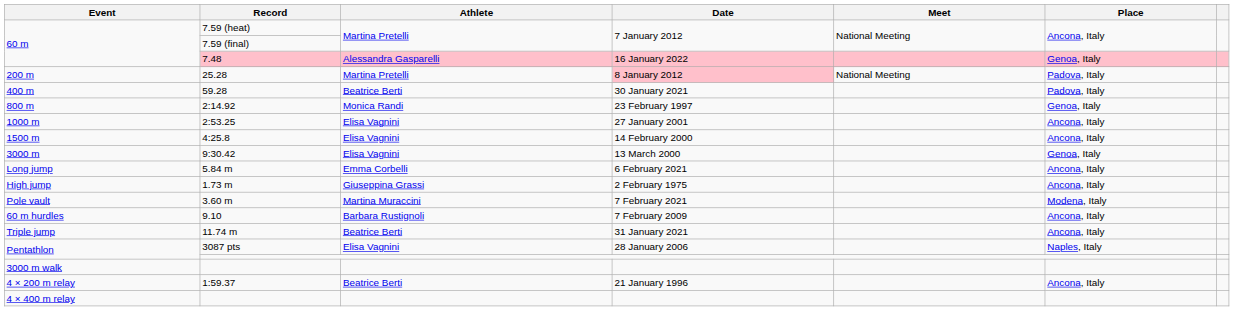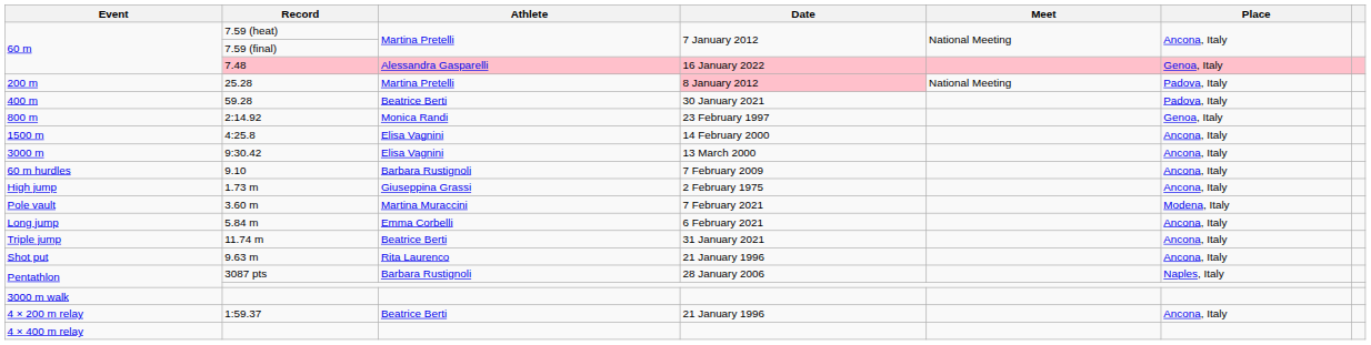 <table class="wikitable" style="font-size:95%; width: 95%;">
 <tr>
 <th>Event</th>
 <th>Record</th>
 <th>Athlete</th>
 <th>Date</th>
 <th>Meet</th>
 <th>Place</th>
 <th></th>
 </tr>
 <tr>
 <td rowspan=3><a href='#'>60 m</a></td>
 <td>7.59 (heat)</td>
 <td rowspan=2><a href='#'>Martina Pretelli</a></td>
 <td rowspan=2>7 January 2012</td>
 <td rowspan=2>National Meeting</td>
 <td rowspan=2><a href='#'>Ancona</a>, Italy</td>
 <td rowspan=2></td>
 </tr>
 <tr>
 <td>7.59 (final)</td>
 </tr>
 <tr bgcolor=pink>
 <td>7.48</td>
 <td><a href='#'>Alessandra Gasparelli</a></td>
 <td>16 January 2022</td>
 <td></td>
 <td><a href='#'>Genoa</a>, Italy</td>
 <td></td>
 </tr>
 <tr>
 <td><a href='#'>200 m</a></td>
 <td>25.28</td>
 <td><a href='#'>Martina Pretelli</a></td>
 <td style="background: pink;">8 January 2012</td>
 <td>National Meeting</td>
 <td><a href='#'>Padova</a>, Italy</td>
 <td></td>
 </tr>
 <tr>
 <td><a href='#'>400 m</a></td>
 <td>59.28</td>
 <td><a href='#'>Beatrice Berti</a></td>
 <td>30 January 2021</td>
 <td></td>
 <td><a href='#'>Padova</a>, Italy</td>
 <td></td>
 </tr>
 <tr>
 <td><a href='#'>800 m</a></td>
 <td>2:14.92</td>
 <td><a href='#'>Monica Randi</a></td>
 <td>23 February 1997</td>
 <td></td>
 <td><a href='#'>Genoa</a>, Italy</td>
 <td></td>
 </tr>
 <tr>
-<td><a href='#'>1000 m</a></td>
-<td>2:53.25</td>
-<td><a href='#'>Elisa Vagnini</a></td>
-<td>27 January 2001</td>
-<td></td>
-<td><a href='#'>Ancona</a>, Italy</td>
-<td></td>
-</tr>
-<tr>
 <td><a href='#'>1500 m</a></td>
 <td>4:25.8 </td>
 <td><a href='#'>Elisa Vagnini</a></td>
 <td>14 February 2000</td>
 <td></td>
 <td><a href='#'>Ancona</a>, Italy</td>
 <td></td>
 </tr>
 <tr>
 <td><a href='#'>3000 m</a></td>
 <td>9:30.42</td>
 <td><a href='#'>Elisa Vagnini</a></td>
 <td>13 March 2000</td>
 <td></td>
-<td><a href='#'>Genoa</a>, Italy</td>
+<td><a href='#'>Ancona</a>, Italy</td>
 <td></td>
 </tr>
 <tr>
-<td><a href='#'>Long jump</a></td>
-<td>5.84 m</td>
-<td><a href='#'>Emma Corbelli</a></td>
-<td>6 February 2021</td>
+<td><a href='#'>60 m hurdles</a></td>
+<td>9.10</td>
+<td><a href='#'>Barbara Rustignoli</a></td>
+<td>7 February 2009</td>
 <td></td>
 <td><a href='#'>Ancona</a>, Italy</td>
 <td></td>
 </tr>
 <tr>
 <td><a href='#'>High jump</a></td>
 <td>1.73 m</td>
 <td><a href='#'>Giuseppina Grassi</a></td>
 <td>2 February 1975</td>
 <td></td>
 <td><a href='#'>Ancona</a>, Italy</td>
 <td></td>
 </tr>
 <tr>
 <td><a href='#'>Pole vault</a></td>
 <td>3.60 m</td>
 <td><a href='#'>Martina Muraccini</a></td>
 <td>7 February 2021</td>
 <td></td>
 <td><a href='#'>Modena</a>, Italy</td>
 <td></td>
 </tr>
 <tr>
-<td><a href='#'>60 m hurdles</a></td>
-<td>9.10</td>
-<td><a href='#'>Barbara Rustignoli</a></td>
-<td>7 February 2009</td>
+<td><a href='#'>Long jump</a></td>
+<td>5.84 m</td>
+<td><a href='#'>Emma Corbelli</a></td>
+<td>6 February 2021</td>
 <td></td>
 <td><a href='#'>Ancona</a>, Italy</td>
 <td></td>
 </tr>
 <tr>
 <td><a href='#'>Triple jump</a></td>
 <td>11.74 m</td>
 <td><a href='#'>Beatrice Berti</a></td>
 <td>31 January 2021</td>
 <td></td>
 <td><a href='#'>Ancona</a>, Italy</td>
 <td></td>
 </tr>
 <tr>
+<td><a href='#'>Shot put</a></td>
+<td>9.63 m</td>
+<td><a href='#'>Rita Laurenco</a></td>
+<td>21 January 1996</td>
+<td></td>
+<td><a href='#'>Ancona</a>, Italy</td>
+<td></td>
+</tr>
+<tr>
 <td rowspan=2><a href='#'>Pentathlon</a></td>
 <td>3087 pts</td>
-<td><a href='#'>Elisa Vagnini</a></td>
+<td><a href='#'>Barbara Rustignoli</a></td>
 <td>28 January 2006</td>
 <td></td>
 <td><a href='#'>Naples</a>, Italy</td>
 <td></td>
 </tr>
 <tr>
 <td colspan=5></td>
 <td></td>
 </tr>
 <tr>
 <td><a href='#'>3000 m walk</a></td>
 <td></td>
 <td></td>
 <td></td>
 <td></td>
 <td></td>
 <td></td>
 </tr>
 <tr>
 <td><a href='#'>4 × 200 m relay</a></td>
 <td>1:59.37</td>
 <td><a href='#'>Beatrice Berti</a></td>
 <td>21 January 1996</td>
 <td></td>
 <td><a href='#'>Ancona</a>, Italy</td>
 <td></td>
 </tr>
 <tr>
 <td><a href='#'>4 × 400 m relay</a></td>
 <td></td>
 <td></td>
 <td></td>
 <td></td>
 <td></td>
 <td></td>
 </tr>
 </table>
